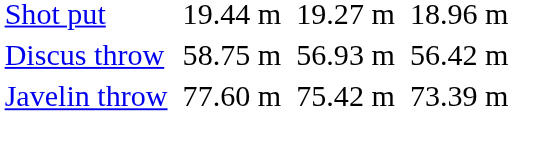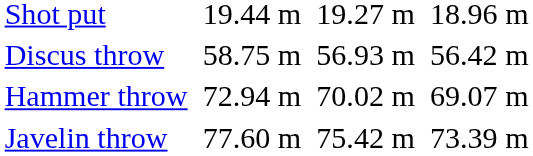 <table>
 <tr>
 </tr>
 <tr>
 <td><a href='#'>Shot put</a></td>
 <td></td>
 <td>19.44 m</td>
 <td></td>
 <td>19.27 m</td>
 <td></td>
 <td>18.96 m</td>
 </tr>
 <tr>
 <td><a href='#'>Discus throw</a></td>
 <td></td>
 <td>58.75 m</td>
 <td></td>
 <td>56.93 m</td>
 <td></td>
 <td>56.42 m</td>
 </tr>
 <tr>
+<td><a href='#'>Hammer throw</a></td>
+<td></td>
+<td>72.94 m</td>
+<td></td>
+<td>70.02 m</td>
+<td></td>
+<td>69.07 m</td>
+</tr>
+<tr>
 <td><a href='#'>Javelin throw</a></td>
 <td></td>
 <td>77.60 m</td>
 <td></td>
 <td>75.42 m</td>
 <td></td>
 <td>73.39 m</td>
 </tr>
 </table>
